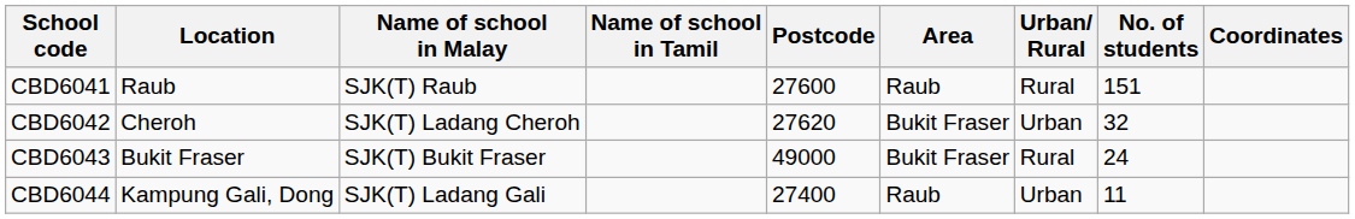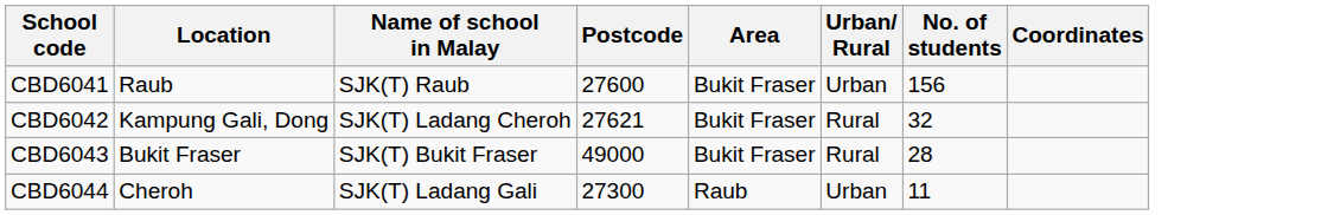 <table class="wikitable sortable">
 <tr>
 <th>School<br>code</th>
 <th>Location</th>
 <th>Name of school<br>in Malay</th>
-<th>Name of school<br>in Tamil</th>
 <th>Postcode</th>
 <th>Area</th>
 <th>Urban/<br>Rural</th>
 <th>No. of<br>students</th>
 <th>Coordinates</th>
 </tr>
 <tr>
 <td>CBD6041</td>
 <td>Raub</td>
 <td>SJK(T) Raub</td>
-<td></td>
 <td>27600</td>
-<td>Raub</td>
-<td>Rural</td>
-<td>151</td>
+<td>Bukit Fraser</td>
+<td>Urban</td>
+<td>156</td>
 <td></td>
 </tr>
 <tr>
 <td>CBD6042</td>
-<td>Cheroh</td>
+<td>Kampung Gali, Dong</td>
 <td>SJK(T) Ladang Cheroh</td>
-<td></td>
-<td>27620</td>
+<td>27621</td>
 <td>Bukit Fraser</td>
-<td>Urban</td>
+<td>Rural</td>
 <td>32</td>
 <td></td>
 </tr>
 <tr>
 <td>CBD6043</td>
 <td>Bukit Fraser</td>
 <td>SJK(T) Bukit Fraser</td>
-<td></td>
 <td>49000</td>
 <td>Bukit Fraser</td>
 <td>Rural</td>
-<td>24</td>
+<td>28</td>
 <td></td>
 </tr>
 <tr>
 <td>CBD6044</td>
-<td>Kampung Gali, Dong</td>
+<td>Cheroh</td>
 <td>SJK(T) Ladang Gali</td>
-<td></td>
-<td>27400</td>
+<td>27300</td>
 <td>Raub</td>
 <td>Urban</td>
 <td>11</td>
 <td></td>
 </tr>
 </table>
